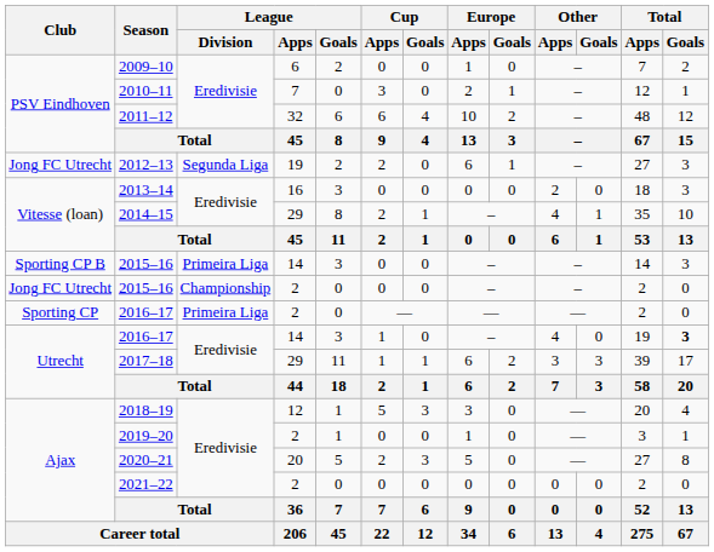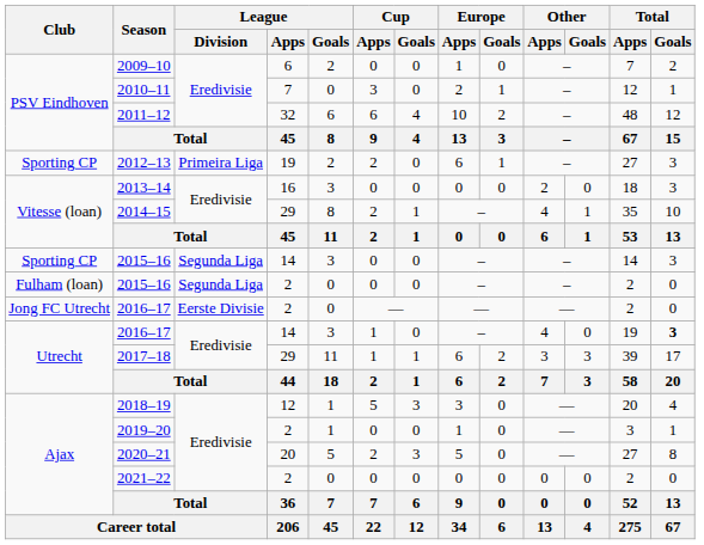 <table class="wikitable" style="text-align:center">
 <tr>
 <th rowspan="2">Club</th>
 <th rowspan="2">Season</th>
 <th colspan="3">League</th>
 <th colspan="2">Cup</th>
 <th colspan="2">Europe</th>
 <th colspan="2">Other</th>
 <th colspan="2">Total</th>
 </tr>
 <tr>
 <th>Division</th>
 <th>Apps</th>
 <th>Goals</th>
 <th>Apps</th>
 <th>Goals</th>
 <th>Apps</th>
 <th>Goals</th>
 <th>Apps</th>
 <th>Goals</th>
 <th>Apps</th>
 <th>Goals</th>
 </tr>
 <tr>
 <td rowspan="4"><a href='#'>PSV Eindhoven</a></td>
 <td><a href='#'>2009–10</a></td>
 <td rowspan="3"><a href='#'>Eredivisie</a></td>
 <td>6</td>
 <td>2</td>
 <td>0</td>
 <td>0</td>
 <td>1</td>
 <td>0</td>
 <td colspan="2">–</td>
 <td>7</td>
 <td>2</td>
 </tr>
 <tr>
 <td><a href='#'>2010–11</a></td>
 <td>7</td>
 <td>0</td>
 <td>3</td>
 <td>0</td>
 <td>2</td>
 <td>1</td>
 <td colspan="2">–</td>
 <td>12</td>
 <td>1</td>
 </tr>
 <tr>
 <td><a href='#'>2011–12</a></td>
 <td>32</td>
 <td>6</td>
 <td>6</td>
 <td>4</td>
 <td>10</td>
 <td>2</td>
 <td colspan="2">–</td>
 <td>48</td>
 <td>12</td>
 </tr>
 <tr>
 <th colspan="2">Total</th>
 <th>45</th>
 <th>8</th>
 <th>9</th>
 <th>4</th>
 <th>13</th>
 <th>3</th>
 <th colspan="2">–</th>
 <th>67</th>
 <th>15</th>
 </tr>
 <tr>
-<td><a href='#'>Jong FC Utrecht</a></td>
+<td><a href='#'>Sporting CP</a></td>
 <td><a href='#'>2012–13</a></td>
-<td><a href='#'>Segunda Liga</a></td>
+<td><a href='#'>Primeira Liga</a></td>
 <td>19</td>
 <td>2</td>
 <td>2</td>
 <td>0</td>
 <td>6</td>
 <td>1</td>
 <td colspan="2">–</td>
 <td>27</td>
 <td>3</td>
 </tr>
 <tr>
 <td rowspan="3"><a href='#'>Vitesse</a> (loan)</td>
 <td><a href='#'>2013–14</a></td>
 <td rowspan="2">Eredivisie</td>
 <td>16</td>
 <td>3</td>
 <td>0</td>
 <td>0</td>
 <td>0</td>
 <td>0</td>
 <td>2</td>
 <td>0</td>
 <td>18</td>
 <td>3</td>
 </tr>
 <tr>
 <td><a href='#'>2014–15</a></td>
 <td>29</td>
 <td>8</td>
 <td>2</td>
 <td>1</td>
 <td colspan="2">–</td>
 <td>4</td>
 <td>1</td>
 <td>35</td>
 <td>10</td>
 </tr>
 <tr>
 <th colspan="2">Total</th>
 <th>45</th>
 <th>11</th>
 <th>2</th>
 <th>1</th>
 <th>0</th>
 <th>0</th>
 <th>6</th>
 <th>1</th>
 <th>53</th>
 <th>13</th>
 </tr>
 <tr>
-<td><a href='#'>Sporting CP B</a></td>
+<td><a href='#'>Sporting CP</a></td>
 <td><a href='#'>2015–16</a></td>
-<td><a href='#'>Primeira Liga</a></td>
+<td><a href='#'>Segunda Liga</a></td>
 <td>14</td>
 <td>3</td>
 <td>0</td>
 <td>0</td>
 <td colspan="2">–</td>
 <td colspan="2">–</td>
 <td>14</td>
 <td>3</td>
 </tr>
 <tr>
-<td><a href='#'>Jong FC Utrecht</a></td>
+<td><a href='#'>Fulham</a> (loan)</td>
 <td><a href='#'>2015–16</a></td>
-<td><a href='#'>Championship</a></td>
+<td><a href='#'>Segunda Liga</a></td>
 <td>2</td>
 <td>0</td>
 <td>0</td>
 <td>0</td>
 <td colspan="2">–</td>
 <td colspan="2">–</td>
 <td>2</td>
 <td>0</td>
 </tr>
 <tr>
-<td><a href='#'>Sporting CP</a></td>
+<td><a href='#'>Jong FC Utrecht</a></td>
 <td><a href='#'>2016–17</a></td>
-<td><a href='#'>Primeira Liga</a></td>
+<td><a href='#'>Eerste Divisie</a></td>
 <td>2</td>
 <td>0</td>
 <td colspan="2">—</td>
 <td colspan="2">—</td>
 <td colspan="2">—</td>
 <td>2</td>
 <td>0</td>
 </tr>
 <tr>
 <td rowspan="3"><a href='#'>Utrecht</a></td>
 <td><a href='#'>2016–17</a></td>
 <td rowspan="2">Eredivisie</td>
 <td>14</td>
 <td>3</td>
 <td>1</td>
 <td>0</td>
 <td colspan="2">–</td>
 <td>4</td>
 <td>0</td>
 <td>19</td>
 <td><strong>3</strong></td>
 </tr>
 <tr>
 <td><a href='#'>2017–18</a></td>
 <td>29</td>
 <td>11</td>
 <td>1</td>
 <td>1</td>
 <td>6</td>
 <td>2</td>
 <td>3</td>
 <td>3</td>
 <td>39</td>
 <td>17</td>
 </tr>
 <tr>
 <th colspan="2">Total</th>
 <th>44</th>
 <th>18</th>
 <th>2</th>
 <th>1</th>
 <th>6</th>
 <th>2</th>
 <th>7</th>
 <th>3</th>
 <th>58</th>
 <th>20</th>
 </tr>
 <tr>
 <td rowspan="5"><a href='#'>Ajax</a></td>
 <td><a href='#'>2018–19</a></td>
 <td rowspan="4">Eredivisie</td>
 <td>12</td>
 <td>1</td>
 <td>5</td>
 <td>3</td>
 <td>3</td>
 <td>0</td>
 <td colspan="2">—</td>
 <td>20</td>
 <td>4</td>
 </tr>
 <tr>
 <td><a href='#'>2019–20</a></td>
 <td>2</td>
 <td>1</td>
 <td>0</td>
 <td>0</td>
 <td>1</td>
 <td>0</td>
 <td colspan="2">—</td>
 <td>3</td>
 <td>1</td>
 </tr>
 <tr>
 <td><a href='#'>2020–21</a></td>
 <td>20</td>
 <td>5</td>
 <td>2</td>
 <td>3</td>
 <td>5</td>
 <td>0</td>
 <td colspan="2">—</td>
 <td>27</td>
 <td>8</td>
 </tr>
 <tr>
 <td><a href='#'>2021–22</a></td>
 <td>2</td>
 <td>0</td>
 <td>0</td>
 <td>0</td>
 <td>0</td>
 <td>0</td>
 <td>0</td>
 <td>0</td>
 <td>2</td>
 <td>0</td>
 </tr>
 <tr>
 <th colspan="2">Total</th>
 <th>36</th>
 <th>7</th>
 <th>7</th>
 <th>6</th>
 <th>9</th>
 <th>0</th>
 <th>0</th>
 <th>0</th>
 <th>52</th>
 <th>13</th>
 </tr>
 <tr>
 <th colspan="3">Career total</th>
 <th>206</th>
 <th>45</th>
 <th>22</th>
 <th>12</th>
 <th>34</th>
 <th>6</th>
 <th>13</th>
 <th>4</th>
 <th>275</th>
 <th>67</th>
 </tr>
 </table>
